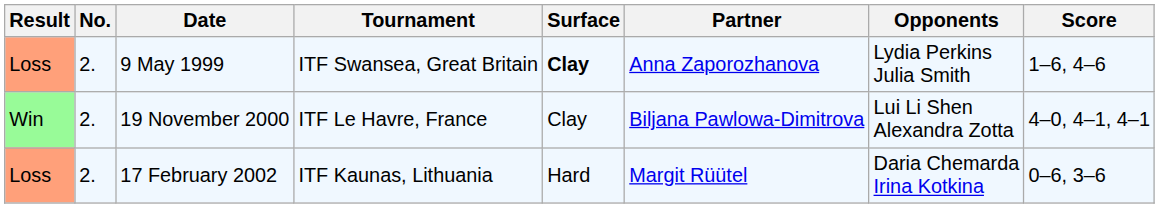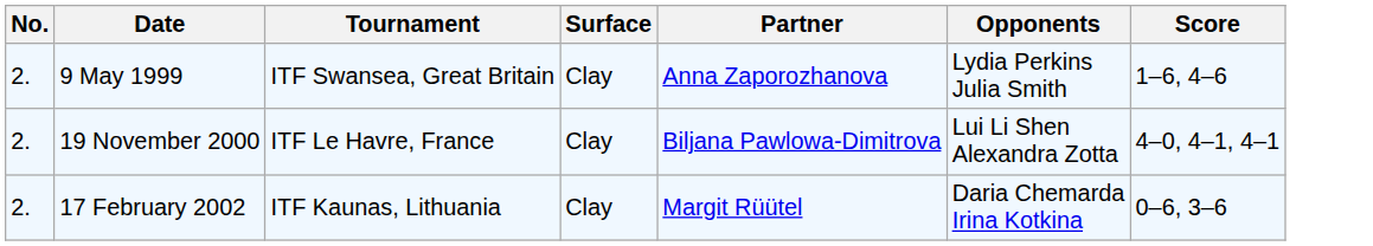 <table class="sortable wikitable" style=font-size:97%>
 <tr>
-<th>Result</th>
 <th>No.</th>
 <th>Date</th>
 <th>Tournament</th>
 <th>Surface</th>
 <th>Partner</th>
 <th>Opponents</th>
 <th class="unsortable">Score</th>
 </tr>
 <tr style="background:#f0f8ff;">
-<td bgcolor="FFA07A">Loss</td>
 <td>2.</td>
 <td>9 May 1999</td>
 <td>ITF Swansea, Great Britain</td>
-<td><strong>Clay</strong></td>
+<td>Clay</td>
 <td> <a href='#'>Anna Zaporozhanova</a></td>
 <td> Lydia Perkins <br>  Julia Smith</td>
 <td>1–6, 4–6</td>
 </tr>
 <tr style="background:#f0f8ff;">
-<td style="background:#98fb98;">Win</td>
 <td>2.</td>
 <td>19 November 2000</td>
 <td>ITF Le Havre, France</td>
 <td>Clay</td>
 <td> <a href='#'>Biljana Pawlowa-Dimitrova</a></td>
 <td> Lui Li Shen <br>  Alexandra Zotta</td>
 <td>4–0, 4–1, 4–1</td>
 </tr>
 <tr style="background:#f0f8ff;">
-<td bgcolor="FFA07A">Loss</td>
 <td>2.</td>
 <td>17 February 2002</td>
 <td>ITF Kaunas, Lithuania</td>
-<td>Hard</td>
+<td>Clay</td>
 <td> <a href='#'>Margit Rüütel</a></td>
 <td> Daria Chemarda <br>  <a href='#'>Irina Kotkina</a></td>
 <td>0–6, 3–6</td>
 </tr>
 </table>
